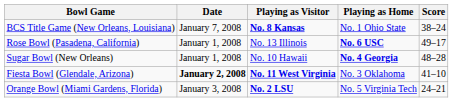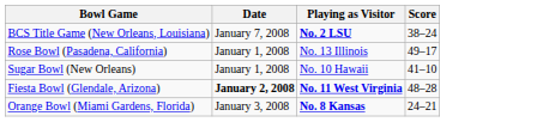 <table class="wikitable">
 <tr>
 <th>Bowl Game</th>
 <th>Date</th>
 <th>Playing as Visitor</th>
-<th>Playing as Home</th>
 <th>Score</th>
 </tr>
 <tr>
 <td><a href='#'>BCS Title Game</a> (<a href='#'>New Orleans, Louisiana</a>)</td>
 <td>January 7, 2008</td>
-<td><strong><a href='#'>No. 8 Kansas</a></strong></td>
-<td><a href='#'>No. 1 Ohio State</a></td>
+<td><strong><a href='#'>No. 2 LSU</a></strong></td>
 <td>38–24</td>
 </tr>
 <tr>
 <td><a href='#'>Rose Bowl</a> (<a href='#'>Pasadena, California</a>)</td>
 <td>January 1, 2008</td>
 <td><a href='#'>No. 13 Illinois</a></td>
-<td><strong><a href='#'>No. 6 USC</a></strong></td>
 <td>49–17</td>
 </tr>
 <tr>
 <td><a href='#'>Sugar Bowl</a> (New Orleans)</td>
 <td>January 1, 2008</td>
 <td><a href='#'>No. 10 Hawaii</a></td>
-<td><strong><a href='#'>No. 4 Georgia</a></strong></td>
-<td>48–28</td>
+<td>41–10</td>
 </tr>
 <tr>
 <td><a href='#'>Fiesta Bowl</a> (<a href='#'>Glendale, Arizona</a>)</td>
 <td><strong>January 2, 2008</strong></td>
 <td><strong><a href='#'>No. 11 West Virginia</a></strong></td>
-<td><a href='#'>No. 3 Oklahoma</a></td>
-<td>41–10</td>
+<td>48–28</td>
 </tr>
 <tr>
 <td><a href='#'>Orange Bowl</a> (<a href='#'>Miami Gardens, Florida</a>)</td>
 <td>January 3, 2008</td>
-<td><strong><a href='#'>No. 2 LSU</a></strong></td>
-<td><a href='#'>No. 5 Virginia Tech</a></td>
+<td><strong><a href='#'>No. 8 Kansas</a></strong></td>
 <td>24–21</td>
 </tr>
 </table>
